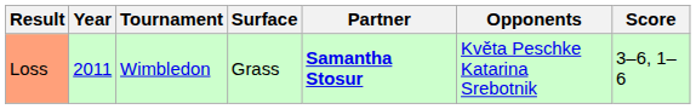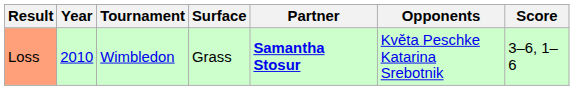 <table class="sortable wikitable">
 <tr>
 <th>Result</th>
 <th>Year</th>
 <th>Tournament</th>
 <th>Surface</th>
 <th>Partner</th>
 <th>Opponents</th>
 <th class="unsortable">Score</th>
 </tr>
 <tr bgcolor=CCFFCC>
 <td bgcolor=ffa07a>Loss</td>
-<td><a href='#'>2011</a></td>
+<td><a href='#'>2010</a></td>
 <td><a href='#'>Wimbledon</a></td>
 <td>Grass</td>
 <td><strong> <a href='#'>Samantha Stosur</a></strong></td>
 <td> <a href='#'>Květa Peschke</a> <br>  <a href='#'>Katarina Srebotnik</a></td>
 <td>3–6, 1–6</td>
 </tr>
 </table>
